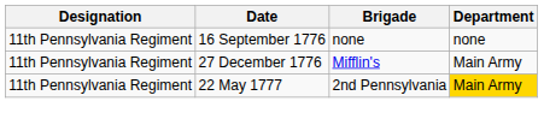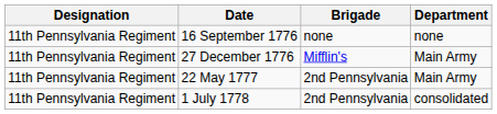 <table class="wikitable">
 <tr>
 <th>Designation</th>
 <th>Date</th>
 <th>Brigade</th>
 <th>Department</th>
 </tr>
 <tr>
 <td>11th Pennsylvania Regiment</td>
 <td>16 September 1776</td>
 <td>none</td>
 <td>none</td>
 </tr>
 <tr>
 <td>11th Pennsylvania Regiment</td>
 <td>27 December 1776</td>
 <td><a href='#'>Mifflin's</a></td>
 <td>Main Army</td>
 </tr>
 <tr>
 <td>11th Pennsylvania Regiment</td>
 <td>22 May 1777</td>
 <td>2nd Pennsylvania</td>
-<td style="background: gold;">Main Army</td>
+<td>Main Army</td>
+</tr>
+<tr>
+<td>11th Pennsylvania Regiment</td>
+<td>1 July 1778</td>
+<td>2nd Pennsylvania</td>
+<td>consolidated</td>
 </tr>
 </table>
